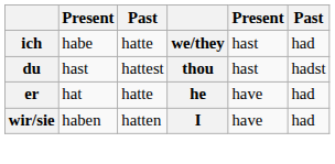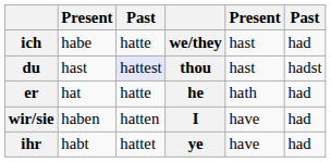 <table class="wikitable">
 <tr>
 <th></th>
 <th>Present</th>
 <th>Past</th>
 <th></th>
 <th>Present</th>
 <th>Past</th>
 </tr>
 <tr>
 <th>ich</th>
 <td>habe</td>
 <td>hatte</td>
 <th>we/they</th>
 <td>hast</td>
 <td>had</td>
 </tr>
 <tr>
 <th>du</th>
 <td>hast</td>
-<td>hattest</td>
+<td style="background: lavender;">hattest</td>
 <th>thou</th>
 <td>hast</td>
 <td>hadst</td>
 </tr>
 <tr>
 <th>er</th>
 <td>hat</td>
 <td>hatte</td>
 <th>he</th>
-<td>have</td>
+<td>hath</td>
 <td>had</td>
 </tr>
 <tr>
 <th>wir/sie</th>
 <td>haben</td>
 <td>hatten</td>
 <th>I</th>
 <td>have</td>
 <td>had</td>
 </tr>
+<tr>
+<th>ihr</th>
+<td>habt</td>
+<td>hattet</td>
+<th>ye</th>
+<td>have</td>
+<td>had</td>
+</tr>
 </table>
